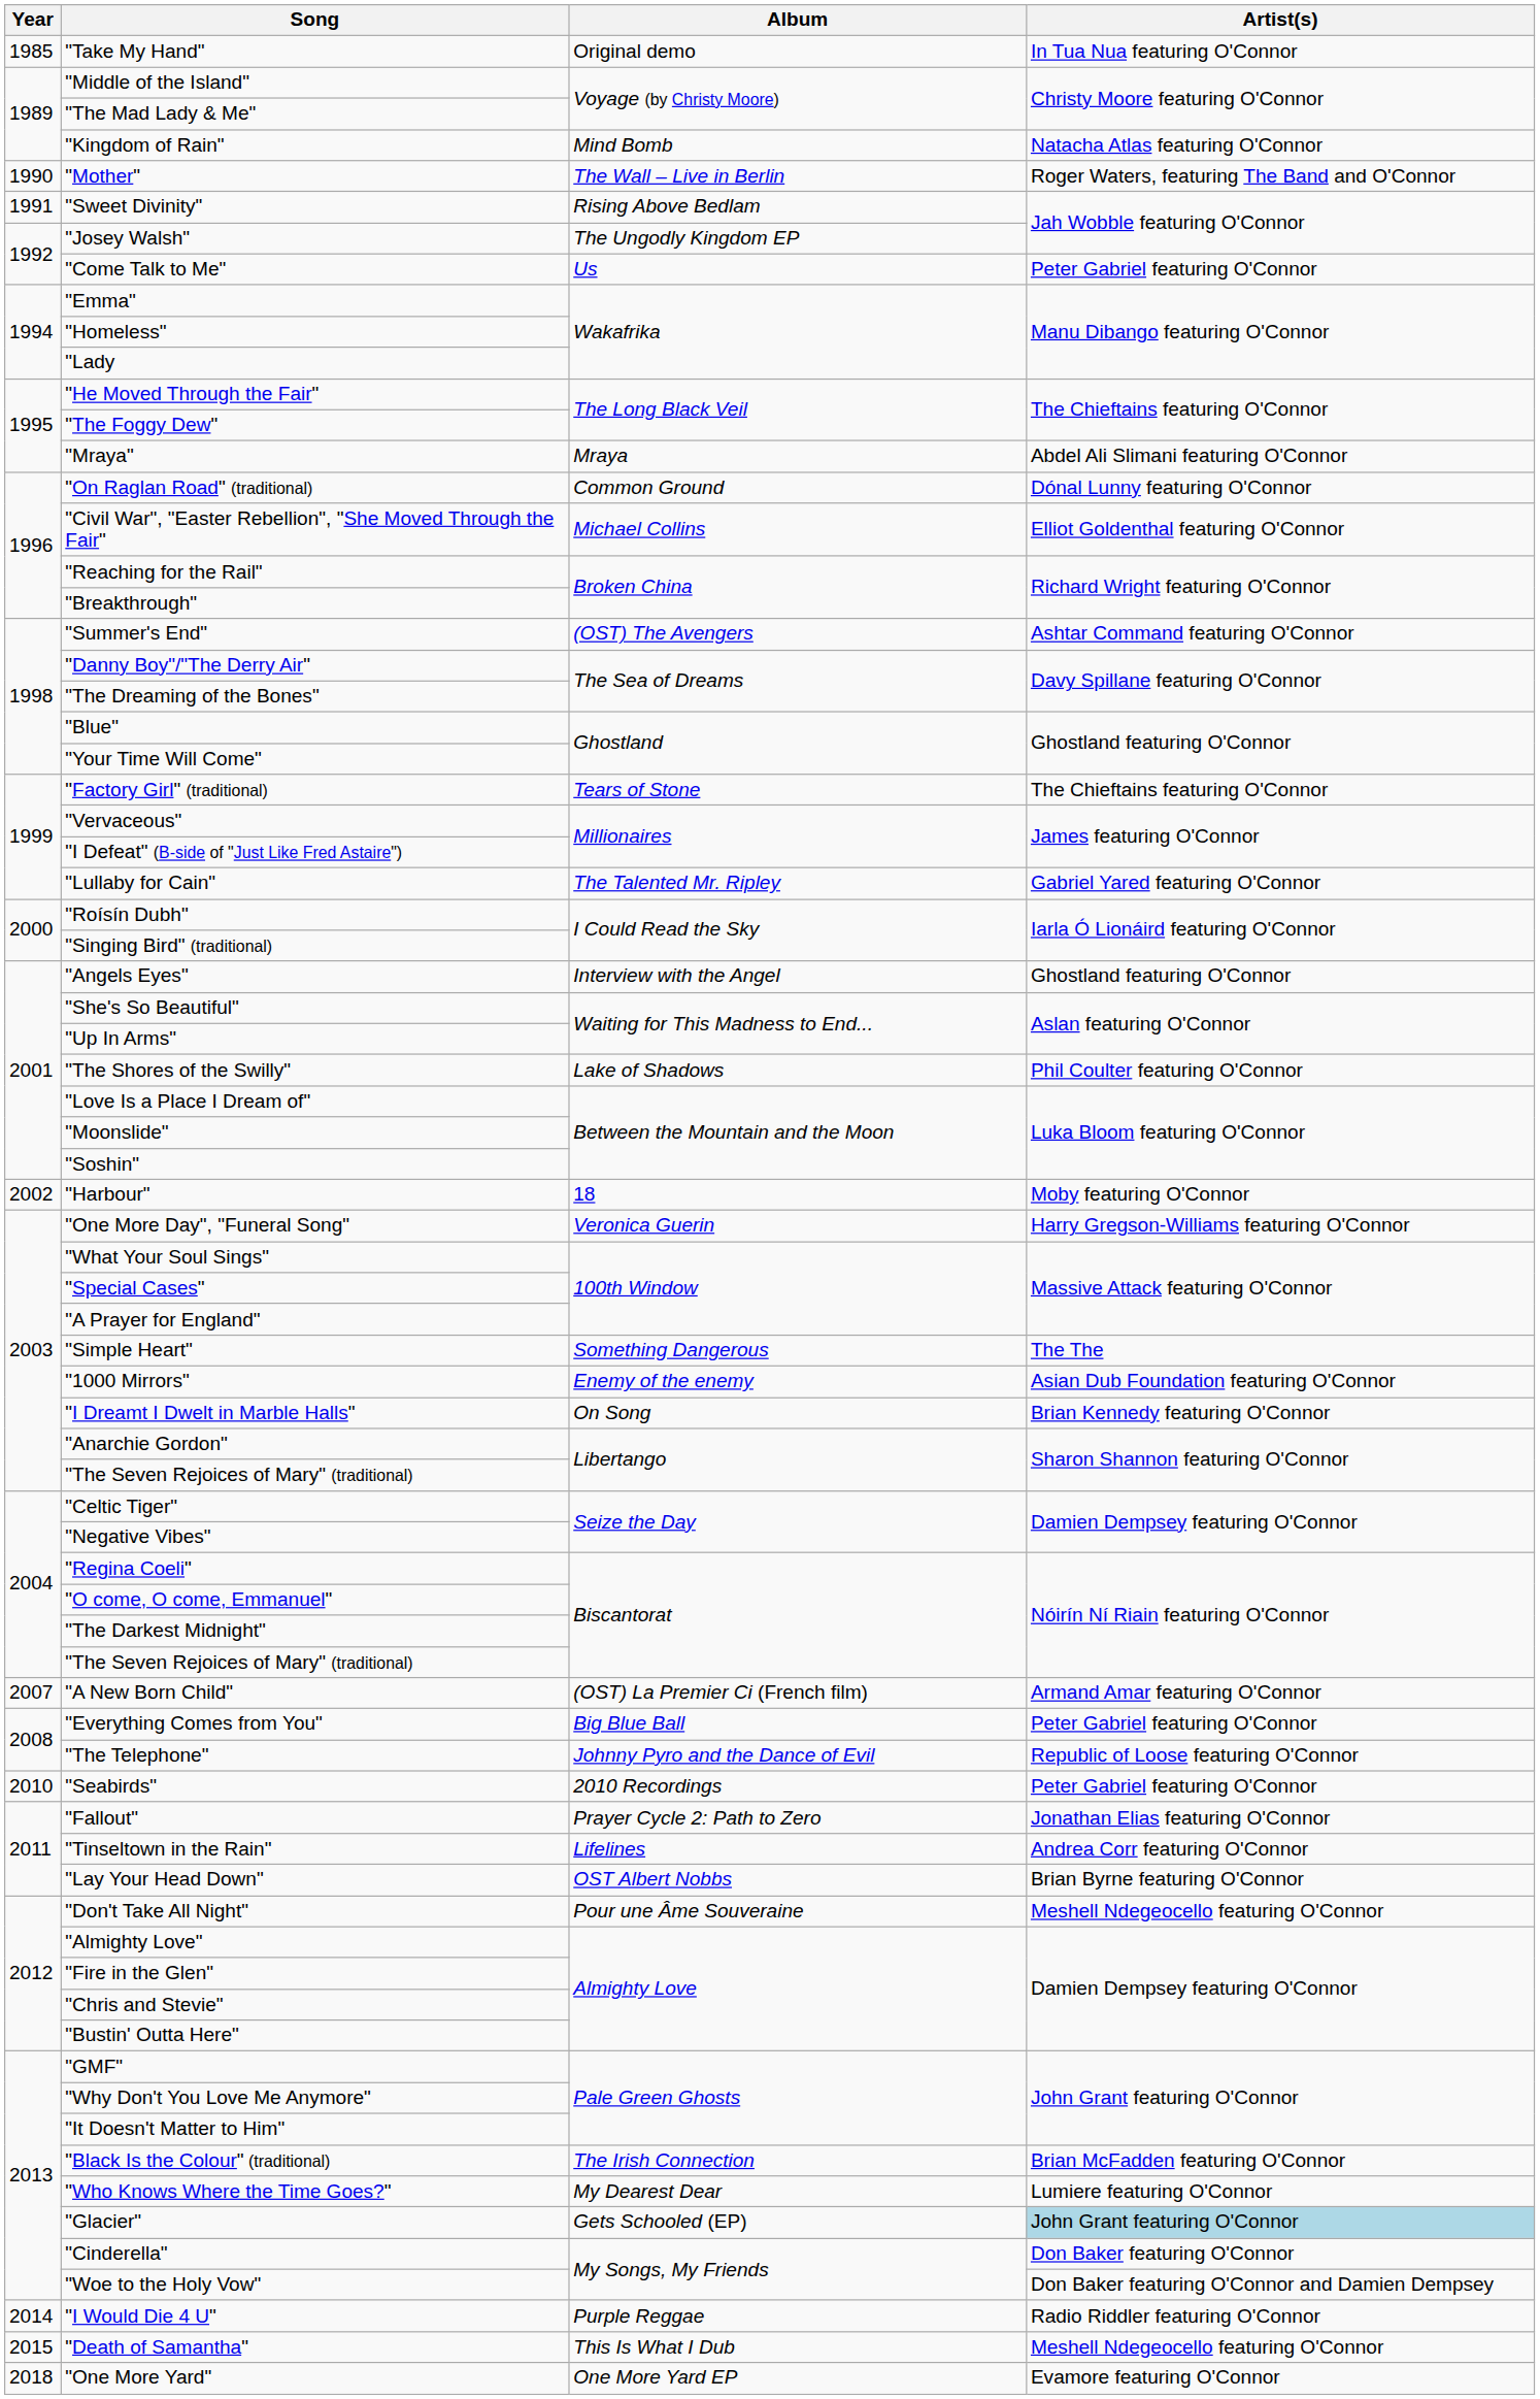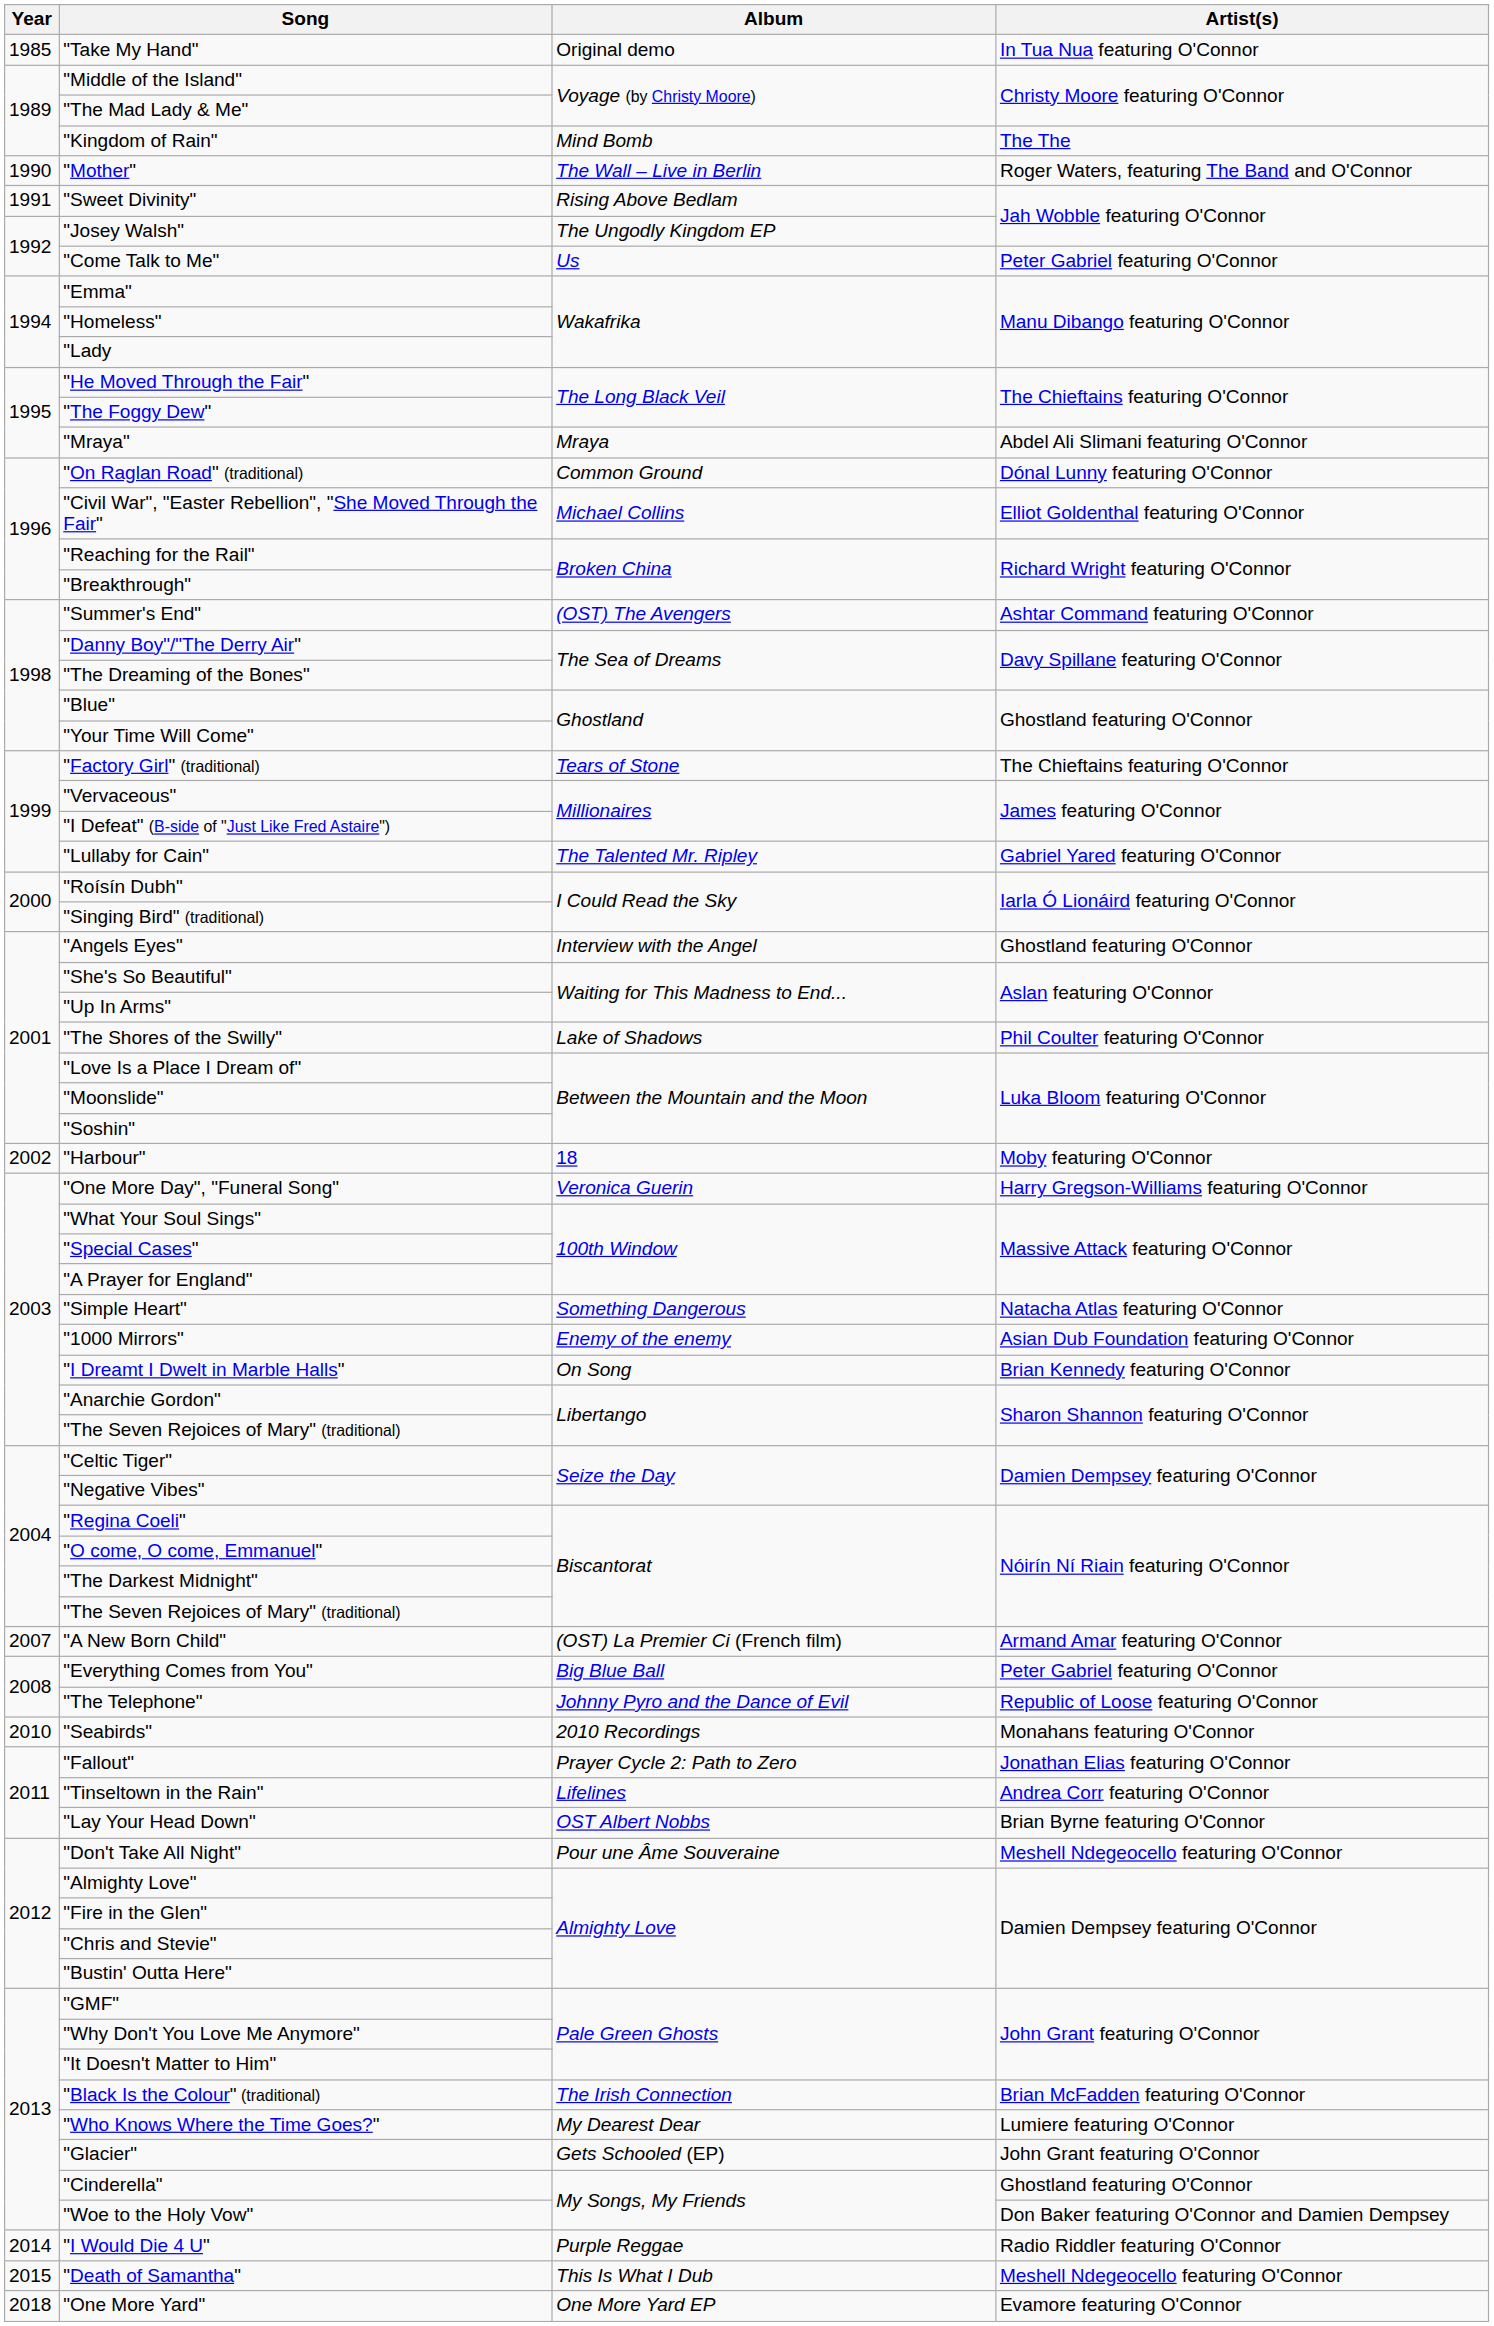 <table class="wikitable">
 <tr>
 <th width="2%">Year</th>
 <th width="30%">Song</th>
 <th width="27%">Album</th>
 <th width="30%">Artist(s)</th>
 </tr>
 <tr>
 <td>1985</td>
 <td>"Take My Hand"</td>
 <td>Original demo</td>
 <td><a href='#'>In Tua Nua</a> featuring O'Connor</td>
 </tr>
 <tr>
 <td rowspan="3">1989</td>
 <td>"Middle of the Island"</td>
 <td rowspan="2"><em>Voyage</em> <small>(by <a href='#'>Christy Moore</a>)</small></td>
 <td rowspan="2"><a href='#'>Christy Moore</a> featuring O'Connor</td>
 </tr>
 <tr>
 <td>"The Mad Lady & Me"</td>
 </tr>
 <tr>
 <td>"Kingdom of Rain"</td>
 <td><em>Mind Bomb</em></td>
-<td><a href='#'>Natacha Atlas</a> featuring O'Connor</td>
+<td><a href='#'>The The</a></td>
 </tr>
 <tr>
 <td>1990</td>
 <td>"<a href='#'>Mother</a>"</td>
 <td><em><a href='#'>The Wall – Live in Berlin</a></em></td>
 <td>Roger Waters, featuring <a href='#'>The Band</a> and O'Connor</td>
 </tr>
 <tr>
 <td>1991</td>
 <td>"Sweet Divinity"</td>
 <td><em>Rising Above Bedlam</em></td>
 <td rowspan="2"><a href='#'>Jah Wobble</a> featuring O'Connor</td>
 </tr>
 <tr>
 <td rowspan="2">1992</td>
 <td>"Josey Walsh"</td>
 <td><em>The Ungodly Kingdom EP</em></td>
 </tr>
 <tr>
 <td>"Come Talk to Me"</td>
 <td><em><a href='#'>Us</a></em></td>
 <td><a href='#'>Peter Gabriel</a> featuring O'Connor</td>
 </tr>
 <tr>
 <td rowspan="3">1994</td>
 <td>"Emma"</td>
 <td rowspan="3"><em>Wakafrika</em></td>
 <td rowspan="3"><a href='#'>Manu Dibango</a> featuring O'Connor</td>
 </tr>
 <tr>
 <td>"Homeless"</td>
 </tr>
 <tr>
 <td>"Lady</td>
 </tr>
 <tr>
 <td rowspan="3">1995</td>
 <td>"<a href='#'>He Moved Through the Fair</a>"</td>
 <td rowspan="2"><em><a href='#'>The Long Black Veil</a></em></td>
 <td rowspan="2"><a href='#'>The Chieftains</a> featuring O'Connor</td>
 </tr>
 <tr>
 <td>"<a href='#'>The Foggy Dew</a>"</td>
 </tr>
 <tr>
 <td>"Mraya"</td>
 <td><em>Mraya</em></td>
 <td>Abdel Ali Slimani featuring O'Connor</td>
 </tr>
 <tr>
 <td rowspan="4">1996</td>
 <td>"<a href='#'>On Raglan Road</a>" <small>(traditional)</small></td>
 <td><em>Common Ground</em></td>
 <td><a href='#'>Dónal Lunny</a> featuring O'Connor</td>
 </tr>
 <tr>
 <td>"Civil War", "Easter Rebellion", "<a href='#'>She Moved Through the Fair</a>"</td>
 <td><em><a href='#'>Michael Collins</a></em></td>
 <td><a href='#'>Elliot Goldenthal</a> featuring O'Connor</td>
 </tr>
 <tr>
 <td>"Reaching for the Rail"</td>
 <td rowspan="2"><em><a href='#'>Broken China</a></em></td>
 <td rowspan="2"><a href='#'>Richard Wright</a> featuring O'Connor</td>
 </tr>
 <tr>
 <td>"Breakthrough"</td>
 </tr>
 <tr>
 <td rowspan="5">1998</td>
 <td>"Summer's End"</td>
 <td><em><a href='#'>(OST) The Avengers</a></em></td>
 <td><a href='#'>Ashtar Command</a> featuring O'Connor</td>
 </tr>
 <tr>
 <td>"<a href='#'>Danny Boy"/"The Derry Air</a>"</td>
 <td rowspan="2"><em>The Sea of Dreams</em></td>
 <td rowspan="2"><a href='#'>Davy Spillane</a> featuring O'Connor</td>
 </tr>
 <tr>
 <td>"The Dreaming of the Bones"</td>
 </tr>
 <tr>
 <td>"Blue"</td>
 <td rowspan="2"><em>Ghostland</em></td>
 <td rowspan="2">Ghostland featuring O'Connor</td>
 </tr>
 <tr>
 <td>"Your Time Will Come"</td>
 </tr>
 <tr>
 <td rowspan="4">1999</td>
 <td>"<a href='#'>Factory Girl</a>" <small>(traditional)</small></td>
 <td><em><a href='#'>Tears of Stone</a></em></td>
 <td>The Chieftains featuring O'Connor</td>
 </tr>
 <tr>
 <td>"Vervaceous"</td>
 <td rowspan="2"><em><a href='#'>Millionaires</a></em></td>
 <td rowspan="2"><a href='#'>James</a> featuring O'Connor</td>
 </tr>
 <tr>
 <td>"I Defeat" <small>(<a href='#'>B-side</a> of "<a href='#'>Just Like Fred Astaire</a>")</small></td>
 </tr>
 <tr>
 <td>"Lullaby for Cain"</td>
 <td><em><a href='#'>The Talented Mr. Ripley</a></em></td>
 <td><a href='#'>Gabriel Yared</a> featuring O'Connor</td>
 </tr>
 <tr>
 <td rowspan="2">2000</td>
 <td>"Roísín Dubh"</td>
 <td rowspan="2"><em>I Could Read the Sky</em></td>
 <td rowspan="2"><a href='#'>Iarla Ó Lionáird</a> featuring O'Connor</td>
 </tr>
 <tr>
 <td>"Singing Bird" <small>(traditional)</small></td>
 </tr>
 <tr>
 <td rowspan="7">2001</td>
 <td>"Angels Eyes"</td>
 <td><em>Interview with the Angel</em></td>
 <td>Ghostland featuring O'Connor</td>
 </tr>
 <tr>
 <td>"She's So Beautiful"</td>
 <td rowspan="2"><em>Waiting for This Madness to End...</em></td>
 <td rowspan="2"><a href='#'>Aslan</a> featuring O'Connor</td>
 </tr>
 <tr>
 <td>"Up In Arms"</td>
 </tr>
 <tr>
 <td>"The Shores of the Swilly"</td>
 <td><em>Lake of Shadows</em></td>
 <td><a href='#'>Phil Coulter</a> featuring O'Connor</td>
 </tr>
 <tr>
 <td>"Love Is a Place I Dream of"</td>
 <td rowspan="3"><em>Between the Mountain and the Moon</em></td>
 <td rowspan="3"><a href='#'>Luka Bloom</a> featuring O'Connor</td>
 </tr>
 <tr>
 <td>"Moonslide"</td>
 </tr>
 <tr>
 <td>"Soshin"</td>
 </tr>
 <tr>
 <td>2002</td>
 <td>"Harbour"</td>
 <td><a href='#'>18</a></td>
 <td><a href='#'>Moby</a> featuring O'Connor</td>
 </tr>
 <tr>
 <td rowspan="9">2003</td>
 <td>"One More Day", "Funeral Song"</td>
 <td><em><a href='#'>Veronica Guerin</a></em></td>
 <td><a href='#'>Harry Gregson-Williams</a> featuring O'Connor</td>
 </tr>
 <tr>
 <td>"What Your Soul Sings"</td>
 <td rowspan="3"><em><a href='#'>100th Window</a></em></td>
 <td rowspan="3"><a href='#'>Massive Attack</a> featuring O'Connor</td>
 </tr>
 <tr>
 <td>"<a href='#'>Special Cases</a>"</td>
 </tr>
 <tr>
 <td>"A Prayer for England"</td>
 </tr>
 <tr>
 <td>"Simple Heart"</td>
 <td><em><a href='#'>Something Dangerous</a></em></td>
-<td><a href='#'>The The</a></td>
+<td><a href='#'>Natacha Atlas</a> featuring O'Connor</td>
 </tr>
 <tr>
 <td>"1000 Mirrors"</td>
 <td><em><a href='#'>Enemy of the enemy</a></em></td>
 <td><a href='#'>Asian Dub Foundation</a> featuring O'Connor</td>
 </tr>
 <tr>
 <td>"<a href='#'>I Dreamt I Dwelt in Marble Halls</a>"</td>
 <td><em>On Song</em></td>
 <td><a href='#'>Brian Kennedy</a> featuring O'Connor</td>
 </tr>
 <tr>
 <td>"Anarchie Gordon"</td>
 <td rowspan="2"><em>Libertango</em></td>
 <td rowspan="2"><a href='#'>Sharon Shannon</a> featuring O'Connor</td>
 </tr>
 <tr>
 <td>"The Seven Rejoices of Mary" <small>(traditional)</small></td>
 </tr>
 <tr>
 <td rowspan="6">2004</td>
 <td>"Celtic Tiger"</td>
 <td rowspan="2"><em><a href='#'>Seize the Day</a></em></td>
 <td rowspan="2"><a href='#'>Damien Dempsey</a> featuring O'Connor</td>
 </tr>
 <tr>
 <td>"Negative Vibes"</td>
 </tr>
 <tr>
 <td>"<a href='#'>Regina Coeli</a>"</td>
 <td rowspan="4"><em>Biscantorat</em></td>
 <td rowspan="4"><a href='#'>Nóirín Ní Riain</a> featuring O'Connor</td>
 </tr>
 <tr>
 <td>"<a href='#'>O come, O come, Emmanuel</a>"</td>
 </tr>
 <tr>
 <td>"The Darkest Midnight"</td>
 </tr>
 <tr>
 <td>"The Seven Rejoices of Mary" <small>(traditional)</small></td>
 </tr>
 <tr>
 <td>2007</td>
 <td>"A New Born Child"</td>
 <td><em>(OST) La Premier Ci</em> (French film)</td>
 <td><a href='#'>Armand Amar</a> featuring O'Connor</td>
 </tr>
 <tr>
 <td rowspan="2">2008</td>
 <td>"Everything Comes from You"</td>
 <td><em><a href='#'>Big Blue Ball</a></em></td>
 <td><a href='#'>Peter Gabriel</a> featuring O'Connor</td>
 </tr>
 <tr>
 <td>"The Telephone"</td>
 <td><em><a href='#'>Johnny Pyro and the Dance of Evil</a></em></td>
 <td><a href='#'>Republic of Loose</a> featuring O'Connor</td>
 </tr>
 <tr>
 <td>2010</td>
 <td>"Seabirds"</td>
 <td><em>2010 Recordings</em></td>
-<td><a href='#'>Peter Gabriel</a> featuring O'Connor</td>
+<td>Monahans featuring O'Connor</td>
 </tr>
 <tr>
 <td rowspan="3">2011</td>
 <td>"Fallout"</td>
 <td><em>Prayer Cycle 2: Path to Zero</em></td>
 <td><a href='#'>Jonathan Elias</a> featuring O'Connor</td>
 </tr>
 <tr>
 <td>"Tinseltown in the Rain"</td>
 <td><em><a href='#'>Lifelines</a></em></td>
 <td><a href='#'>Andrea Corr</a> featuring O'Connor</td>
 </tr>
 <tr>
 <td>"Lay Your Head Down"</td>
 <td><a href='#'><em>OST Albert Nobbs</em></a></td>
 <td>Brian Byrne featuring O'Connor</td>
 </tr>
 <tr>
 <td rowspan="5">2012</td>
 <td>"Don't Take All Night"</td>
 <td><em>Pour une Âme Souveraine</em></td>
 <td><a href='#'>Meshell Ndegeocello</a> featuring O'Connor</td>
 </tr>
 <tr>
 <td>"Almighty Love"</td>
 <td rowspan="4"><em><a href='#'>Almighty Love</a></em></td>
 <td rowspan="4">Damien Dempsey featuring O'Connor</td>
 </tr>
 <tr>
 <td>"Fire in the Glen"</td>
 </tr>
 <tr>
 <td>"Chris and Stevie"</td>
 </tr>
 <tr>
 <td>"Bustin' Outta Here"</td>
 </tr>
 <tr>
 <td rowspan="8">2013</td>
 <td>"GMF"</td>
 <td rowspan="3"><em><a href='#'>Pale Green Ghosts</a></em></td>
 <td rowspan="3"><a href='#'>John Grant</a> featuring O'Connor</td>
 </tr>
 <tr>
 <td>"Why Don't You Love Me Anymore"</td>
 </tr>
 <tr>
 <td>"It Doesn't Matter to Him"</td>
 </tr>
 <tr>
 <td>"<a href='#'>Black Is the Colour</a>"<small> (traditional) </small></td>
 <td><em><a href='#'>The Irish Connection</a></em></td>
 <td><a href='#'>Brian McFadden</a> featuring O'Connor</td>
 </tr>
 <tr>
 <td>"<a href='#'>Who Knows Where the Time Goes?</a>"</td>
 <td><em>My Dearest Dear</em></td>
 <td>Lumiere featuring O'Connor</td>
 </tr>
 <tr>
 <td>"Glacier"</td>
 <td><em>Gets Schooled</em> (EP)</td>
-<td style="background: lightblue;">John Grant featuring O'Connor</td>
+<td>John Grant featuring O'Connor</td>
 </tr>
 <tr>
 <td>"Cinderella"</td>
 <td rowspan="2"><em>My Songs, My Friends</em></td>
-<td><a href='#'>Don Baker</a> featuring O'Connor</td>
+<td>Ghostland featuring O'Connor</td>
 </tr>
 <tr>
 <td>"Woe to the Holy Vow"</td>
 <td>Don Baker featuring O'Connor and Damien Dempsey</td>
 </tr>
 <tr>
 <td>2014</td>
 <td>"<a href='#'>I Would Die 4 U</a>"</td>
 <td><em>Purple Reggae</em></td>
 <td>Radio Riddler featuring O'Connor</td>
 </tr>
 <tr>
 <td>2015</td>
 <td>"<a href='#'>Death of Samantha</a>"</td>
 <td><em>This Is What I Dub</em></td>
 <td><a href='#'>Meshell Ndegeocello</a> featuring O'Connor</td>
 </tr>
 <tr>
 <td>2018</td>
 <td>"One More Yard"</td>
 <td><em>One More Yard EP</em></td>
 <td>Evamore featuring O'Connor</td>
 </tr>
 </table>
